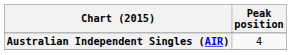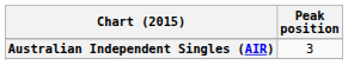 <table class="wikitable sortable plainrowheaders" style="text-align:center;">
 <tr>
 <th scope="col">Chart (2015)</th>
 <th scope="col">Peak<br>position</th>
 </tr>
 <tr>
 </tr>
 <tr>
 <th scope="row">Australian Independent Singles (<a href='#'>AIR</a>)</th>
-<td>4</td>
+<td>3</td>
 </tr>
 <tr>
 </tr>
 <tr>
 </tr>
 <tr>
 </tr>
 </table>
